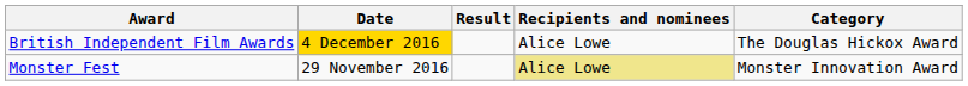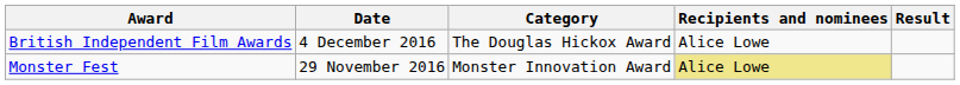 <table class="wikitable">
 <tr>
 <th>Award</th>
 <th>Date</th>
+<th>Category</th>
+<th>Recipients and nominees</th>
 <th>Result</th>
-<th>Recipients and nominees</th>
-<th>Category</th>
 </tr>
 <tr>
 <td><a href='#'>British Independent Film Awards</a></td>
-<td style="background: gold;">4 December 2016</td>
+<td>4 December 2016</td>
+<td>The Douglas Hickox Award</td>
+<td>Alice Lowe</td>
 <td></td>
-<td>Alice Lowe</td>
-<td>The Douglas Hickox Award</td>
 </tr>
 <tr>
 <td><a href='#'>Monster Fest</a></td>
 <td>29 November 2016</td>
+<td>Monster Innovation Award</td>
+<td style="background: khaki;">Alice Lowe</td>
 <td></td>
-<td style="background: khaki;">Alice Lowe</td>
-<td>Monster Innovation Award</td>
 </tr>
 </table>
